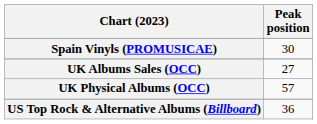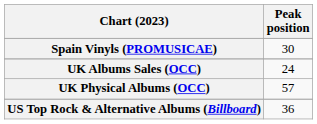 <table class="wikitable sortable plainrowheaders" style="text-align:center;">
 <tr>
 <th scope="col">Chart (2023)</th>
 <th scope="col">Peak<br>position</th>
 </tr>
 <tr>
 </tr>
 <tr>
 <th scope="row">Spain Vinyls (<a href='#'>PROMUSICAE</a>)</th>
 <td>30</td>
 </tr>
 <tr>
 </tr>
 <tr>
 <th scope="row">UK Albums Sales (<a href='#'>OCC</a>)</th>
-<td>27</td>
+<td>24</td>
 </tr>
 <tr>
 <th scope="row">UK Physical Albums (<a href='#'>OCC</a>)</th>
 <td>57</td>
 </tr>
 <tr>
 </tr>
 <tr>
 </tr>
 <tr>
 <th scope="row">US Top Rock & Alternative Albums (<em><a href='#'>Billboard</a></em>)</th>
 <td>36</td>
 </tr>
 </table>
